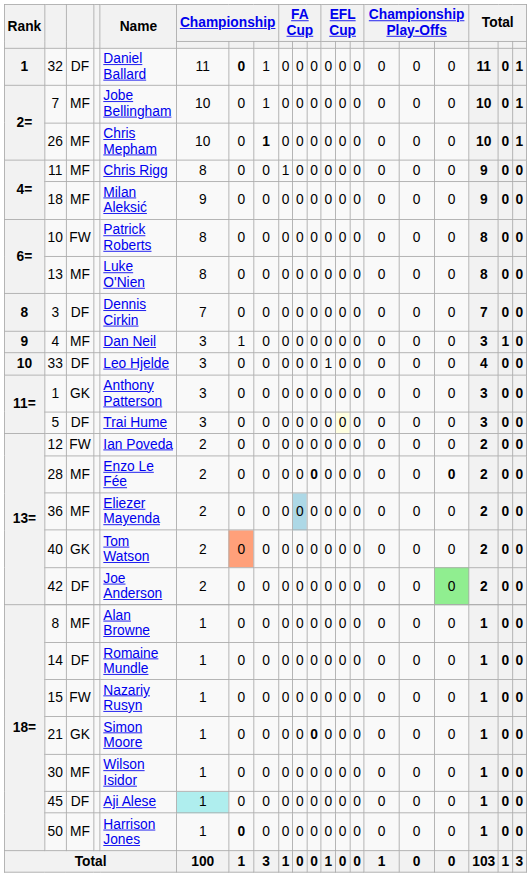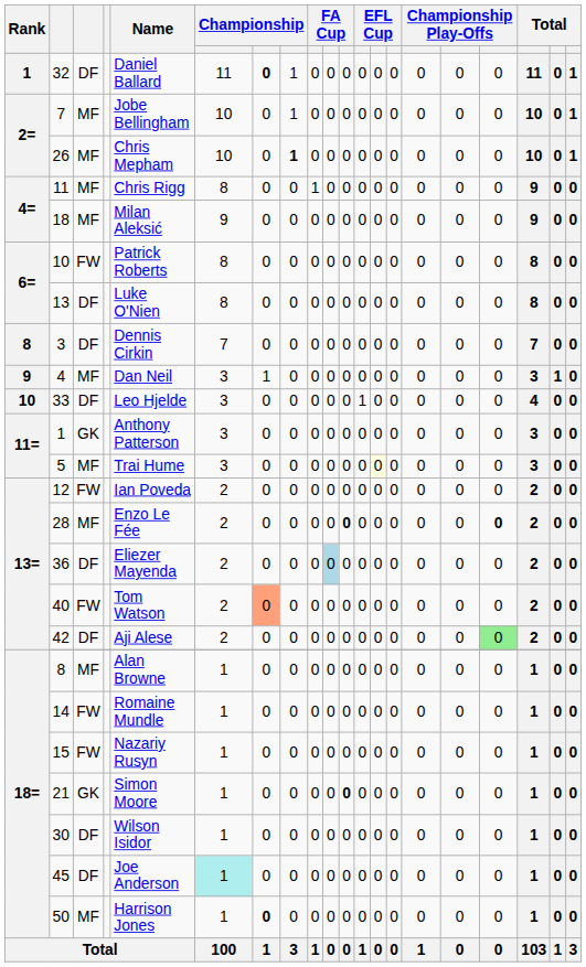 <table class="wikitable sortable" style="text-align:center;">
 <tr>
 <th rowspan="2">Rank</th>
 <th rowspan="2"></th>
 <th rowspan="2"></th>
 <th rowspan="2"></th>
 <th rowspan="2">Name</th>
 <th colspan="3"><a href='#'>Championship</a></th>
 <th colspan="3"><a href='#'>FA Cup</a></th>
 <th colspan="3"><a href='#'>EFL Cup</a></th>
 <th colspan="3"><a href='#'>Championship Play-Offs</a></th>
 <th colspan="3">Total</th>
 </tr>
 <tr>
 <th></th>
 <th></th>
 <th></th>
 <th></th>
 <th></th>
 <th></th>
 <th></th>
 <th></th>
 <th></th>
 <th></th>
 <th></th>
 <th></th>
 <th></th>
 <th></th>
 <th></th>
 </tr>
 <tr>
 <th rowspan="1">1</th>
 <td>32</td>
 <td>DF</td>
 <td></td>
 <td style="text-align:left;" data-sort-value="Ballard, Daniel"><a href='#'>Daniel Ballard</a></td>
 <td>11</td>
 <td><strong>0</strong></td>
 <td>1</td>
 <td>0</td>
 <td>0</td>
 <td>0</td>
 <td>0</td>
 <td>0</td>
 <td>0</td>
 <td>0</td>
 <td>0</td>
 <td>0</td>
 <th>11</th>
 <th>0</th>
 <th>1</th>
 </tr>
 <tr>
 <th rowspan="2">2=</th>
 <td>7</td>
 <td>MF</td>
 <td></td>
 <td style="text-align:left;" data-sort-value="Bellingham, Jobe"><a href='#'>Jobe Bellingham</a></td>
 <td>10</td>
 <td>0</td>
 <td>1</td>
 <td>0</td>
 <td>0</td>
 <td>0</td>
 <td>0</td>
 <td>0</td>
 <td>0</td>
 <td>0</td>
 <td>0</td>
 <td>0</td>
 <th>10</th>
 <th>0</th>
 <th>1</th>
 </tr>
 <tr>
 <td>26</td>
 <td>MF</td>
 <td></td>
 <td style="text-align:left;" data-sort-value="Mepham, Chris"><a href='#'>Chris Mepham</a></td>
 <td>10</td>
 <td>0</td>
 <td><strong>1</strong></td>
 <td>0</td>
 <td>0</td>
 <td>0</td>
 <td>0</td>
 <td>0</td>
 <td>0</td>
 <td>0</td>
 <td>0</td>
 <td>0</td>
 <th>10</th>
 <th>0</th>
 <th>1</th>
 </tr>
 <tr>
 <th rowspan="2">4=</th>
 <td>11</td>
 <td>MF</td>
 <td></td>
 <td style="text-align:left;" data-sort-value="Rigg, Chris"><a href='#'>Chris Rigg</a></td>
 <td>8</td>
 <td>0</td>
 <td>0</td>
 <td>1</td>
 <td>0</td>
 <td>0</td>
 <td>0</td>
 <td>0</td>
 <td>0</td>
 <td>0</td>
 <td>0</td>
 <td>0</td>
 <th>9</th>
 <th>0</th>
 <th>0</th>
 </tr>
 <tr>
 <td>18</td>
 <td>MF</td>
 <td></td>
 <td style="text-align:left;" data-sort-value="Aleksić, Milan"><a href='#'>Milan Aleksić</a></td>
 <td>9</td>
 <td>0</td>
 <td>0</td>
 <td>0</td>
 <td>0</td>
 <td>0</td>
 <td>0</td>
 <td>0</td>
 <td>0</td>
 <td>0</td>
 <td>0</td>
 <td>0</td>
 <th>9</th>
 <th>0</th>
 <th>0</th>
 </tr>
 <tr>
 <th rowspan="2">6=</th>
 <td>10</td>
 <td>FW</td>
 <td></td>
 <td style="text-align:left;" data-sort-value="Roberts, Patrick"><a href='#'>Patrick Roberts</a></td>
 <td>8</td>
 <td>0</td>
 <td>0</td>
 <td>0</td>
 <td>0</td>
 <td>0</td>
 <td>0</td>
 <td>0</td>
 <td>0</td>
 <td>0</td>
 <td>0</td>
 <td>0</td>
 <th>8</th>
 <th>0</th>
 <th>0</th>
 </tr>
 <tr>
 <td>13</td>
-<td>MF</td>
+<td>DF</td>
 <td></td>
 <td style="text-align:left;" data-sort-value="O'Nien, Luke"><a href='#'>Luke O'Nien</a></td>
 <td>8</td>
 <td>0</td>
 <td>0</td>
 <td>0</td>
 <td>0</td>
 <td>0</td>
 <td>0</td>
 <td>0</td>
 <td>0</td>
 <td>0</td>
 <td>0</td>
 <td>0</td>
 <th>8</th>
 <th>0</th>
 <th>0</th>
 </tr>
 <tr>
 <th rowspan="1">8</th>
 <td>3</td>
 <td>DF</td>
 <td></td>
 <td style="text-align:left;" data-sort-value="Cirkin, Dennis"><a href='#'>Dennis Cirkin</a></td>
 <td>7</td>
 <td>0</td>
 <td>0</td>
 <td>0</td>
 <td>0</td>
 <td>0</td>
 <td>0</td>
 <td>0</td>
 <td>0</td>
 <td>0</td>
 <td>0</td>
 <td>0</td>
 <th>7</th>
 <th>0</th>
 <th>0</th>
 </tr>
 <tr>
 <th rowspan="1">9</th>
 <td>4</td>
 <td>MF</td>
 <td></td>
 <td style="text-align:left;" data-sort-value="Neil, Dan"><a href='#'>Dan Neil</a></td>
 <td>3</td>
 <td>1</td>
 <td>0</td>
 <td>0</td>
 <td>0</td>
 <td>0</td>
 <td>0</td>
 <td>0</td>
 <td>0</td>
 <td>0</td>
 <td>0</td>
 <td>0</td>
 <th>3</th>
 <th>1</th>
 <th>0</th>
 </tr>
 <tr>
 <th rowspan="1">10</th>
 <td>33</td>
 <td>DF</td>
 <td></td>
 <td style="text-align:left;" data-sort-value="Hjelde, Leo"><a href='#'>Leo Hjelde</a></td>
 <td>3</td>
 <td>0</td>
 <td>0</td>
 <td>0</td>
 <td>0</td>
 <td>0</td>
 <td>1</td>
 <td>0</td>
 <td>0</td>
 <td>0</td>
 <td>0</td>
 <td>0</td>
 <th>4</th>
 <th>0</th>
 <th>0</th>
 </tr>
 <tr>
 <th rowspan="2">11=</th>
 <td>1</td>
 <td>GK</td>
 <td></td>
 <td style="text-align:left;" data-sort-value="Patterson, Anthony"><a href='#'>Anthony Patterson</a></td>
 <td>3</td>
 <td>0</td>
 <td>0</td>
 <td>0</td>
 <td>0</td>
 <td>0</td>
 <td>0</td>
 <td>0</td>
 <td>0</td>
 <td>0</td>
 <td>0</td>
 <td>0</td>
 <th>3</th>
 <th>0</th>
 <th>0</th>
 </tr>
 <tr>
 <td>5</td>
-<td>DF</td>
+<td>MF</td>
 <td></td>
 <td style="text-align:left;" data-sort-value="Hume, Trai"><a href='#'>Trai Hume</a></td>
 <td>3</td>
 <td>0</td>
 <td>0</td>
 <td>0</td>
 <td>0</td>
 <td>0</td>
 <td>0</td>
 <td style="background: lightyellow;">0</td>
 <td>0</td>
 <td>0</td>
 <td>0</td>
 <td>0</td>
 <th>3</th>
 <th>0</th>
 <th>0</th>
 </tr>
 <tr>
 <th rowspan="5">13=</th>
 <td>12</td>
 <td>FW</td>
 <td></td>
 <td style="text-align:left;" data-sort-value="Poveda, Ian"><a href='#'>Ian Poveda</a></td>
 <td>2</td>
 <td>0</td>
 <td>0</td>
 <td>0</td>
 <td>0</td>
 <td>0</td>
 <td>0</td>
 <td>0</td>
 <td>0</td>
 <td>0</td>
 <td>0</td>
 <td>0</td>
 <th>2</th>
 <th>0</th>
 <th>0</th>
 </tr>
 <tr>
 <td>28</td>
 <td>MF</td>
 <td></td>
 <td style="text-align:left;" data-sort-value="Le Fée, Enzo"><a href='#'>Enzo Le Fée</a></td>
 <td>2</td>
 <td>0</td>
 <td>0</td>
 <td>0</td>
 <td>0</td>
 <td><strong>0</strong></td>
 <td>0</td>
 <td>0</td>
 <td>0</td>
 <td>0</td>
 <td>0</td>
 <td><strong>0</strong></td>
 <th>2</th>
 <th>0</th>
 <th>0</th>
 </tr>
 <tr>
 <td>36</td>
-<td>MF</td>
+<td>DF</td>
 <td></td>
 <td style="text-align:left;" data-sort-value="Mayenda, Eliezer"><a href='#'>Eliezer Mayenda</a></td>
 <td>2</td>
 <td>0</td>
 <td>0</td>
 <td>0</td>
 <td style="background: lightblue;">0</td>
 <td>0</td>
 <td>0</td>
 <td>0</td>
 <td>0</td>
 <td>0</td>
 <td>0</td>
 <td>0</td>
 <th>2</th>
 <th>0</th>
 <th>0</th>
 </tr>
 <tr>
 <td>40</td>
-<td>GK</td>
+<td>FW</td>
 <td></td>
 <td style="text-align:left;" data-sort-value="Watson, Tom"><a href='#'>Tom Watson</a></td>
 <td>2</td>
 <td style="background: lightsalmon;">0</td>
 <td>0</td>
 <td>0</td>
 <td>0</td>
 <td>0</td>
 <td>0</td>
 <td>0</td>
 <td>0</td>
 <td>0</td>
 <td>0</td>
 <td>0</td>
 <th>2</th>
 <th>0</th>
 <th>0</th>
 </tr>
 <tr>
 <td>42</td>
 <td>DF</td>
 <td></td>
-<td style="text-align:left;" data-sort-value="Anderson, Joe"><a href='#'>Joe Anderson</a></td>
+<td style="text-align:left;" data-sort-value="Alese, Aji"><a href='#'>Aji Alese</a></td>
 <td>2</td>
 <td>0</td>
 <td>0</td>
 <td>0</td>
 <td>0</td>
 <td>0</td>
 <td>0</td>
 <td>0</td>
 <td>0</td>
 <td>0</td>
 <td>0</td>
 <td style="background: lightgreen;">0</td>
 <th>2</th>
 <th>0</th>
 <th>0</th>
 </tr>
 <tr>
 <th rowspan="8">18=</th>
 </tr>
 <tr>
 <td>8</td>
 <td>MF</td>
 <td></td>
 <td style="text-align:left;" data-sort-value="Browne, Alan"><a href='#'>Alan Browne</a></td>
 <td>1</td>
 <td>0</td>
 <td>0</td>
 <td>0</td>
 <td>0</td>
 <td>0</td>
 <td>0</td>
 <td>0</td>
 <td>0</td>
 <td>0</td>
 <td>0</td>
 <td>0</td>
 <th>1</th>
 <th>0</th>
 <th>0</th>
 </tr>
 <tr>
 <td>14</td>
-<td>DF</td>
+<td>FW</td>
 <td></td>
 <td style="text-align:left;" data-sort-value="Mundle, Romaine"><a href='#'>Romaine Mundle</a></td>
 <td>1</td>
 <td>0</td>
 <td>0</td>
 <td>0</td>
 <td>0</td>
 <td>0</td>
 <td>0</td>
 <td>0</td>
 <td>0</td>
 <td>0</td>
 <td>0</td>
 <td>0</td>
 <th>1</th>
 <th>0</th>
 <th>0</th>
 </tr>
 <tr>
 <td>15</td>
 <td>FW</td>
 <td></td>
 <td style="text-align:left;" data-sort-value="Rusyn, Nazariy"><a href='#'>Nazariy Rusyn</a></td>
 <td>1</td>
 <td>0</td>
 <td>0</td>
 <td>0</td>
 <td>0</td>
 <td>0</td>
 <td>0</td>
 <td>0</td>
 <td>0</td>
 <td>0</td>
 <td>0</td>
 <td>0</td>
 <th>1</th>
 <th>0</th>
 <th>0</th>
 </tr>
 <tr>
 <td>21</td>
 <td>GK</td>
 <td></td>
 <td style="text-align:left;" data-sort-value="Moore, Simon"><a href='#'>Simon Moore</a></td>
 <td>1</td>
 <td>0</td>
 <td>0</td>
 <td>0</td>
 <td>0</td>
 <td><strong>0</strong></td>
 <td>0</td>
 <td>0</td>
 <td>0</td>
 <td>0</td>
 <td>0</td>
 <td>0</td>
 <th>1</th>
 <th>0</th>
 <th>0</th>
 </tr>
 <tr>
 <td>30</td>
-<td>MF</td>
+<td>DF</td>
 <td></td>
 <td style="text-align:left;" data-sort-value="Isidor, Wilson"><a href='#'>Wilson Isidor</a></td>
 <td>1</td>
 <td>0</td>
 <td>0</td>
 <td>0</td>
 <td>0</td>
 <td>0</td>
 <td>0</td>
 <td>0</td>
 <td>0</td>
 <td>0</td>
 <td>0</td>
 <td>0</td>
 <th>1</th>
 <th>0</th>
 <th>0</th>
 </tr>
 <tr>
 <td>45</td>
 <td>DF</td>
 <td></td>
-<td style="text-align:left;" data-sort-value="Alese, Aji"><a href='#'>Aji Alese</a></td>
+<td style="text-align:left;" data-sort-value="Anderson, Joe"><a href='#'>Joe Anderson</a></td>
 <td style="background: paleturquoise;">1</td>
 <td>0</td>
 <td>0</td>
 <td>0</td>
 <td>0</td>
 <td>0</td>
 <td>0</td>
 <td>0</td>
 <td>0</td>
 <td>0</td>
 <td>0</td>
 <td>0</td>
 <th>1</th>
 <th>0</th>
 <th>0</th>
 </tr>
 <tr>
 <td>50</td>
 <td>MF</td>
 <td></td>
 <td style="text-align:left;" data-sort-value="Jones, Harrison"><a href='#'>Harrison Jones</a></td>
 <td>1</td>
 <td><strong>0</strong></td>
 <td>0</td>
 <td>0</td>
 <td>0</td>
 <td>0</td>
 <td>0</td>
 <td>0</td>
 <td>0</td>
 <td>0</td>
 <td>0</td>
 <td>0</td>
 <th>1</th>
 <th>0</th>
 <th>0</th>
 </tr>
 <tr>
 <th colspan="5">Total</th>
 <th>100</th>
 <th>1</th>
 <th>3</th>
 <th>1</th>
 <th>0</th>
 <th>0</th>
 <th>1</th>
 <th>0</th>
 <th>0</th>
 <th>1</th>
 <th>0</th>
 <th>0</th>
 <th>103</th>
 <th>1</th>
 <th>3</th>
 </tr>
 </table>
